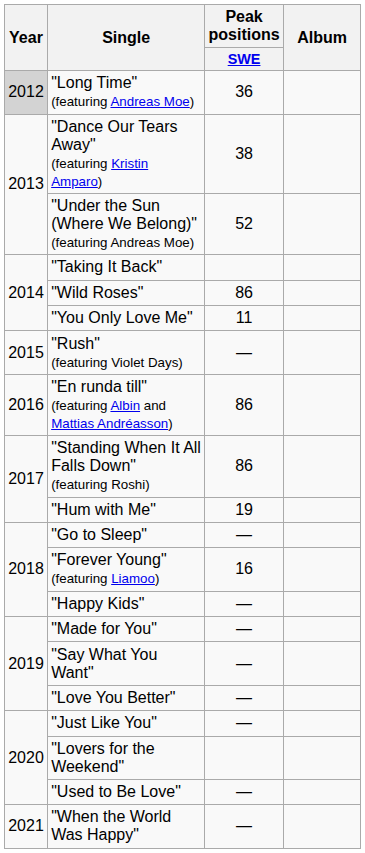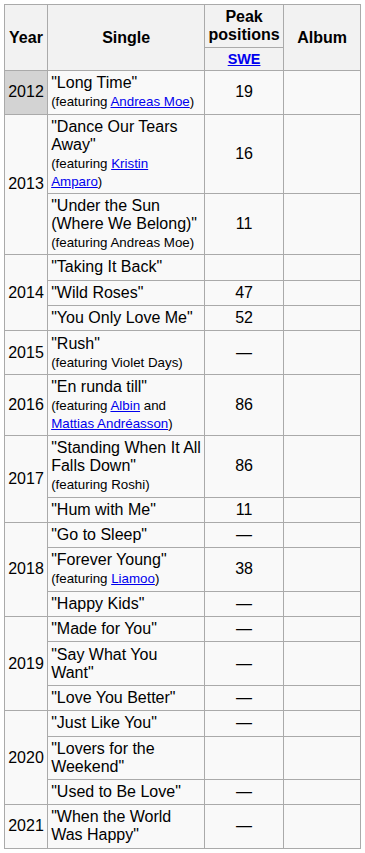 <table class="wikitable">
 <tr>
 <th align="center" rowspan="2" width="10">Year</th>
 <th align="center" rowspan="2" width="150">Single</th>
 <th align="center" colspan="1" width="20">Peak positions</th>
 <th align="center" rowspan="2" width="70">Album</th>
 </tr>
 <tr>
 <th scope="col" style="width:3em;font-size:90%;"><a href='#'>SWE</a><br></th>
 </tr>
 <tr>
 <td style="background: lightgrey;">2012</td>
 <td>"Long Time" <br><small>(featuring <a href='#'>Andreas Moe</a>)</small></td>
-<td align="center">36</td>
+<td align="center">19<br></td>
 <td align="center"></td>
 </tr>
 <tr>
 <td rowspan=2>2013</td>
 <td>"Dance Our Tears Away" <br><small>(featuring <a href='#'>Kristin Amparo</a>)</small></td>
-<td align="center">38<br></td>
+<td align="center">16</td>
 <td align="center"></td>
 </tr>
 <tr>
 <td>"Under the Sun (Where We Belong)" <br><small>(featuring Andreas Moe)</small></td>
-<td align="center">52</td>
+<td align="center">11</td>
 <td align="center"></td>
 </tr>
 <tr>
 <td rowspan=3>2014</td>
 <td>"Taking It Back"</td>
 <td align="center"></td>
 <td align="center"></td>
 </tr>
 <tr>
 <td>"Wild Roses"</td>
-<td align="center">86<br></td>
+<td align="center">47</td>
 <td align="center"></td>
 </tr>
 <tr>
 <td>"You Only Love Me"</td>
-<td align="center">11</td>
+<td align="center">52</td>
 <td align="center"></td>
 </tr>
 <tr>
 <td>2015</td>
 <td>"Rush" <br><small>(featuring Violet Days)</small></td>
 <td align="center">—</td>
 <td align="center"></td>
 </tr>
 <tr>
 <td>2016</td>
 <td>"En runda till" <br><small>(featuring <a href='#'>Albin</a> and <a href='#'>Mattias Andréasson</a>)</small></td>
 <td align="center">86<br></td>
 <td align="center"></td>
 </tr>
 <tr>
 <td rowspan="2">2017</td>
 <td>"Standing When It All Falls Down" <br><small>(featuring Roshi)</small></td>
 <td align="center">86<br></td>
 <td align="center"></td>
 </tr>
 <tr>
 <td>"Hum with Me"</td>
-<td align="center">19<br></td>
+<td align="center">11</td>
 <td align="center"></td>
 </tr>
 <tr>
 <td rowspan="3">2018</td>
 <td>"Go to Sleep"</td>
 <td align="center">—</td>
 <td align="center"></td>
 </tr>
 <tr>
 <td>"Forever Young" <br><small>(featuring <a href='#'>Liamoo</a>)</small></td>
-<td align="center">16</td>
+<td align="center">38<br></td>
 <td align="center"></td>
 </tr>
 <tr>
 <td>"Happy Kids"</td>
 <td align="center">—</td>
 <td align="center"></td>
 </tr>
 <tr>
 <td rowspan="3">2019</td>
 <td>"Made for You"</td>
 <td align="center">—</td>
 <td align="center"></td>
 </tr>
 <tr>
 <td>"Say What You Want"</td>
 <td align="center">—</td>
 <td align="center"></td>
 </tr>
 <tr>
 <td>"Love You Better"<br></td>
 <td align="center">—</td>
 <td align="center"></td>
 </tr>
 <tr>
 <td rowspan="3">2020</td>
 <td>"Just Like You"<br></td>
 <td align="center">—</td>
 <td align="center"></td>
 </tr>
 <tr>
 <td>"Lovers for the Weekend"</td>
 <td></td>
 <td></td>
 </tr>
 <tr>
 <td>"Used to Be Love"<br></td>
 <td align="center">—</td>
 <td align="center"></td>
 </tr>
 <tr>
 <td>2021</td>
 <td>"When the World Was Happy"<br></td>
 <td align="center">—</td>
 <td align="center"></td>
 </tr>
 </table>
